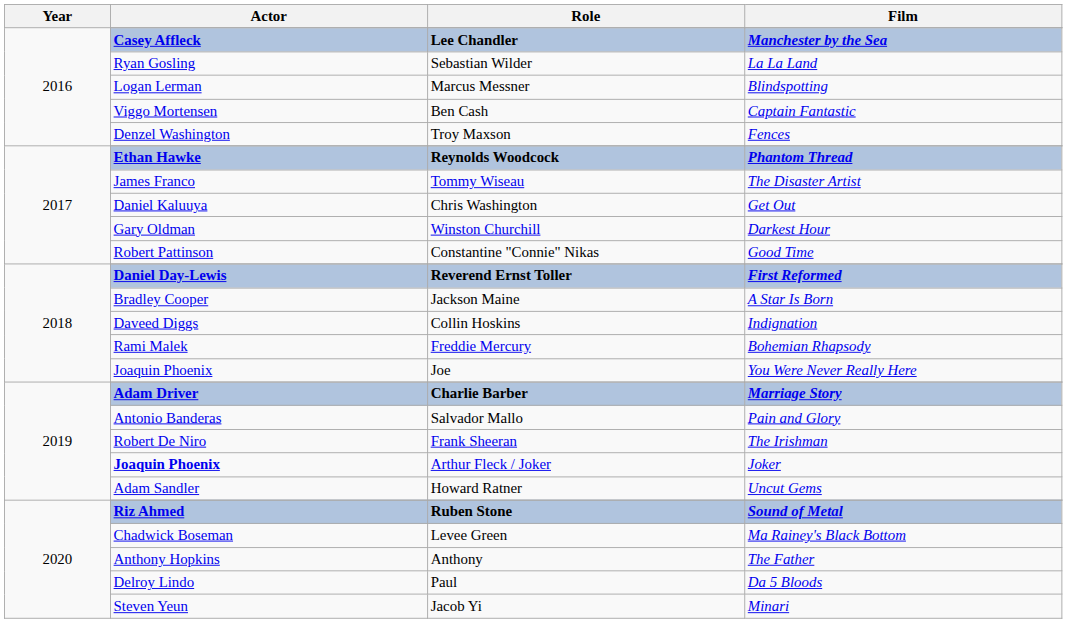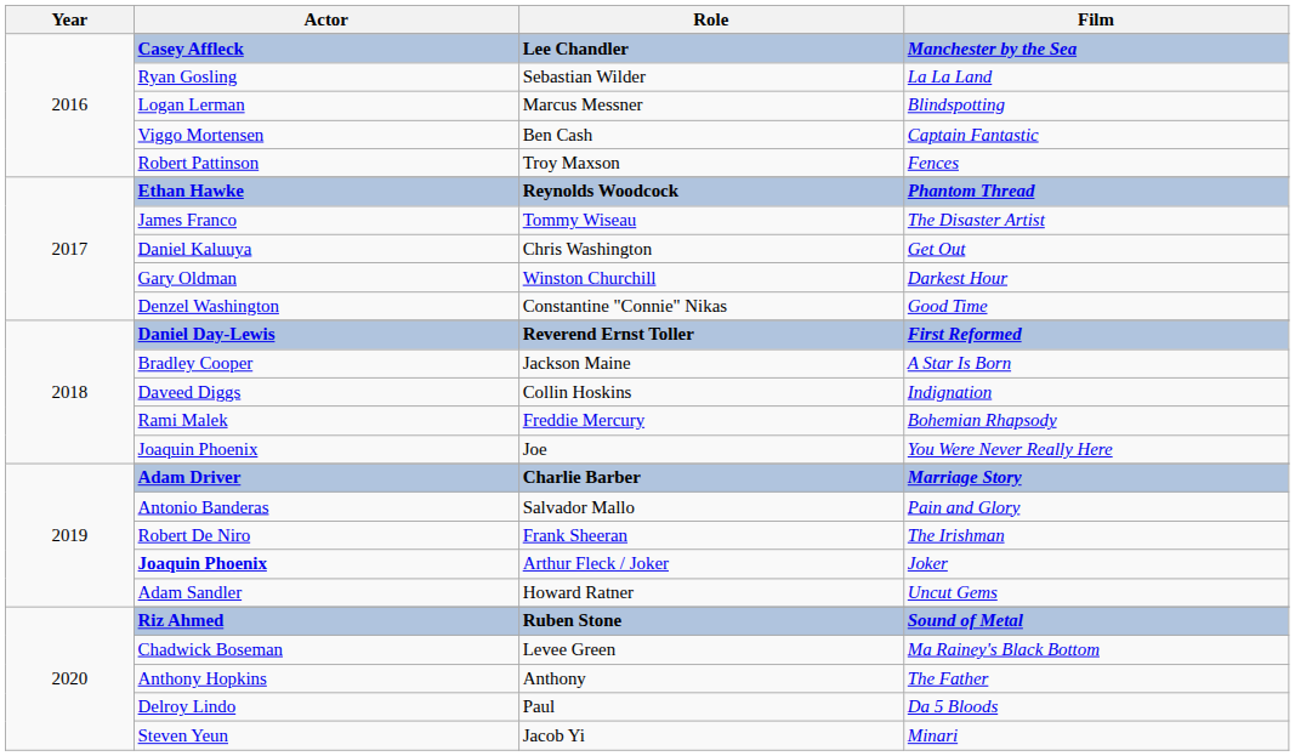 <table class="wikitable" width="90%"="wikitable" width="90%">
 <tr>
 <th width="10%">Year</th>
 <th width="30%">Actor</th>
 <th width="30%">Role</th>
 <th width="30%">Film</th>
 </tr>
 <tr>
 <td rowspan="6" align="center">2016</td>
 </tr>
 <tr style="background:#B0C4DE">
 <td><strong><a href='#'>Casey Affleck</a></strong></td>
 <td><strong>Lee Chandler</strong></td>
 <td><strong><em><a href='#'>Manchester by the Sea</a></em></strong></td>
 </tr>
 <tr>
 <td><a href='#'>Ryan Gosling</a></td>
 <td>Sebastian Wilder</td>
 <td><em><a href='#'>La La Land</a></em></td>
 </tr>
 <tr>
 <td><a href='#'>Logan Lerman</a></td>
 <td>Marcus Messner</td>
 <td><em><a href='#'>Blindspotting</a></em></td>
 </tr>
 <tr>
 <td><a href='#'>Viggo Mortensen</a></td>
 <td>Ben Cash</td>
 <td><em><a href='#'>Captain Fantastic</a></em></td>
 </tr>
 <tr>
-<td><a href='#'>Denzel Washington</a></td>
+<td><a href='#'>Robert Pattinson</a></td>
 <td>Troy Maxson</td>
 <td><em><a href='#'>Fences</a></em></td>
 </tr>
 <tr>
 <td rowspan="6" align="center">2017</td>
 </tr>
 <tr style="background:#B0C4DE">
 <td><strong><a href='#'>Ethan Hawke</a></strong></td>
 <td><strong>Reynolds Woodcock</strong></td>
 <td><strong><em><a href='#'>Phantom Thread</a></em></strong></td>
 </tr>
 <tr>
 <td><a href='#'>James Franco</a></td>
 <td><a href='#'>Tommy Wiseau</a></td>
 <td><em><a href='#'>The Disaster Artist</a></em></td>
 </tr>
 <tr>
 <td><a href='#'>Daniel Kaluuya</a></td>
 <td>Chris Washington</td>
 <td><em><a href='#'>Get Out</a></em></td>
 </tr>
 <tr>
 <td><a href='#'>Gary Oldman</a></td>
 <td><a href='#'>Winston Churchill</a></td>
 <td><em><a href='#'>Darkest Hour</a></em></td>
 </tr>
 <tr>
-<td><a href='#'>Robert Pattinson</a></td>
+<td><a href='#'>Denzel Washington</a></td>
 <td>Constantine "Connie" Nikas</td>
 <td><em><a href='#'>Good Time</a></em></td>
 </tr>
 <tr>
 <td rowspan="6" align="center">2018</td>
 </tr>
 <tr style="background:#B0C4DE">
 <td><strong><a href='#'>Daniel Day-Lewis</a></strong></td>
 <td><strong>Reverend Ernst Toller</strong></td>
 <td><strong><em><a href='#'>First Reformed</a></em></strong></td>
 </tr>
 <tr>
 <td><a href='#'>Bradley Cooper</a></td>
 <td>Jackson Maine</td>
 <td><em><a href='#'>A Star Is Born</a></em></td>
 </tr>
 <tr>
 <td><a href='#'>Daveed Diggs</a></td>
 <td>Collin Hoskins</td>
 <td><em><a href='#'>Indignation</a></em></td>
 </tr>
 <tr>
 <td><a href='#'>Rami Malek</a></td>
 <td><a href='#'>Freddie Mercury</a></td>
 <td><em><a href='#'>Bohemian Rhapsody</a></em></td>
 </tr>
 <tr>
 <td><a href='#'>Joaquin Phoenix</a></td>
 <td>Joe</td>
 <td><em><a href='#'>You Were Never Really Here</a></em></td>
 </tr>
 <tr>
 <td rowspan="6" align="center">2019</td>
 </tr>
 <tr style="background:#B0C4DE">
 <td><strong><a href='#'>Adam Driver</a></strong></td>
 <td><strong>Charlie Barber</strong></td>
 <td><strong><em><a href='#'>Marriage Story</a></em></strong></td>
 </tr>
 <tr>
 <td><a href='#'>Antonio Banderas</a></td>
 <td>Salvador Mallo</td>
 <td><em><a href='#'>Pain and Glory</a></em></td>
 </tr>
 <tr>
 <td><a href='#'>Robert De Niro</a></td>
 <td><a href='#'>Frank Sheeran</a></td>
 <td><em><a href='#'>The Irishman</a></em></td>
 </tr>
 <tr>
 <td><strong><a href='#'>Joaquin Phoenix</a></strong></td>
 <td><a href='#'>Arthur Fleck / Joker</a></td>
 <td><em><a href='#'>Joker</a></em></td>
 </tr>
 <tr>
 <td><a href='#'>Adam Sandler</a></td>
 <td>Howard Ratner</td>
 <td><em><a href='#'>Uncut Gems</a></em></td>
 </tr>
 <tr>
 <td rowspan="6" align="center">2020</td>
 </tr>
 <tr style="background:#B0C4DE">
 <td><strong><a href='#'>Riz Ahmed</a></strong></td>
 <td><strong>Ruben Stone</strong></td>
 <td><strong><em><a href='#'>Sound of Metal</a></em></strong></td>
 </tr>
 <tr>
 <td><a href='#'>Chadwick Boseman</a></td>
 <td>Levee Green</td>
 <td><em><a href='#'>Ma Rainey's Black Bottom</a></em></td>
 </tr>
 <tr>
 <td><a href='#'>Anthony Hopkins</a></td>
 <td>Anthony</td>
 <td><em><a href='#'>The Father</a></em></td>
 </tr>
 <tr>
 <td><a href='#'>Delroy Lindo</a></td>
 <td>Paul</td>
 <td><em><a href='#'>Da 5 Bloods</a></em></td>
 </tr>
 <tr>
 <td><a href='#'>Steven Yeun</a></td>
 <td>Jacob Yi</td>
 <td><em><a href='#'>Minari</a></em></td>
 </tr>
 </table>
